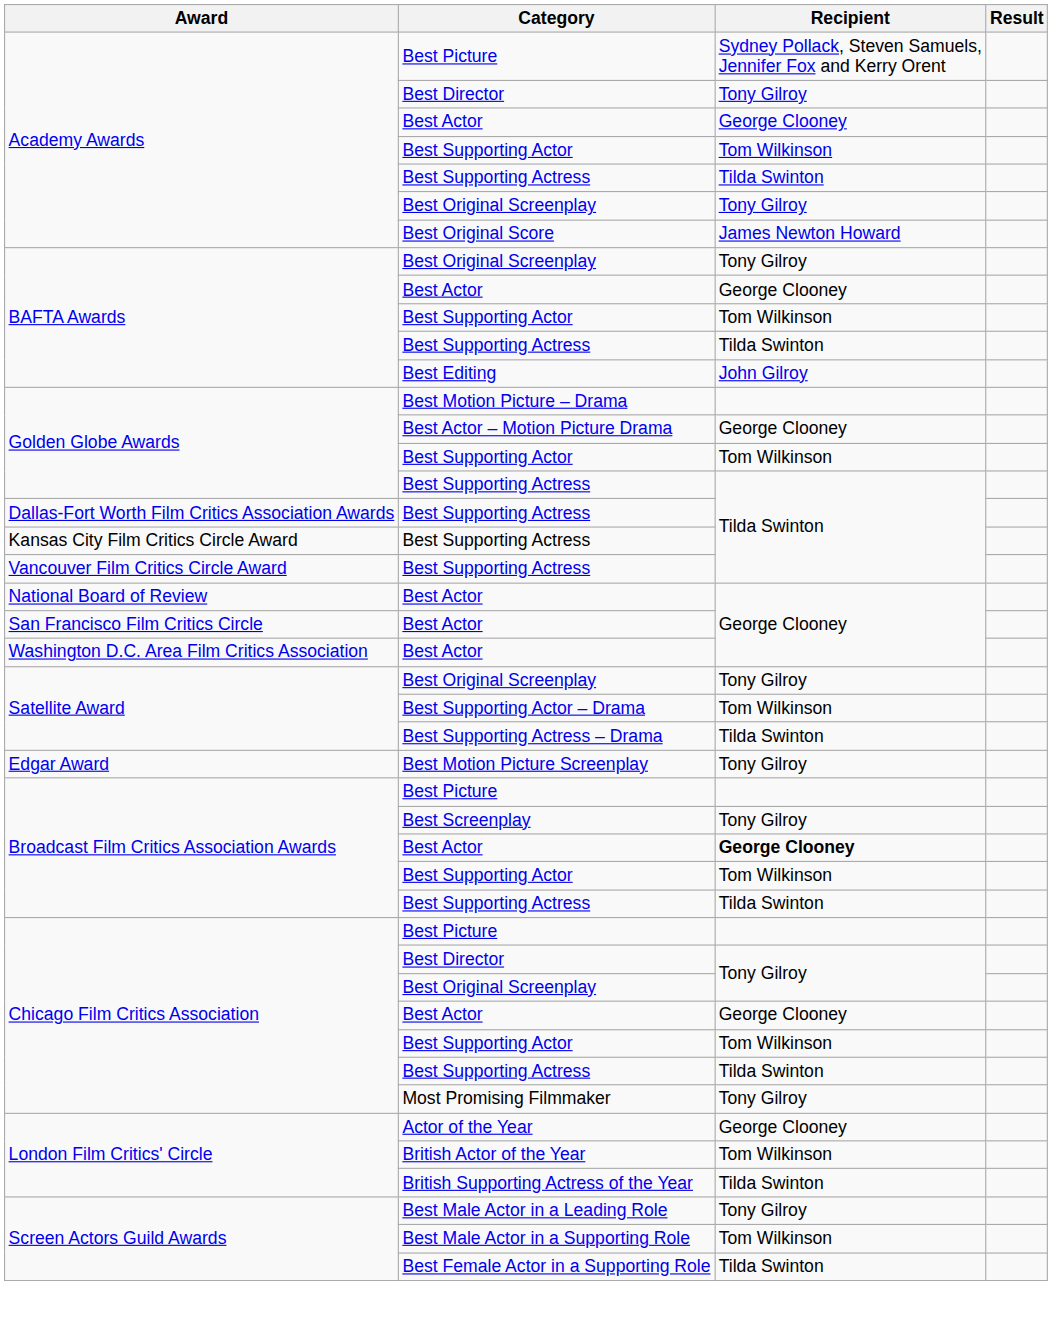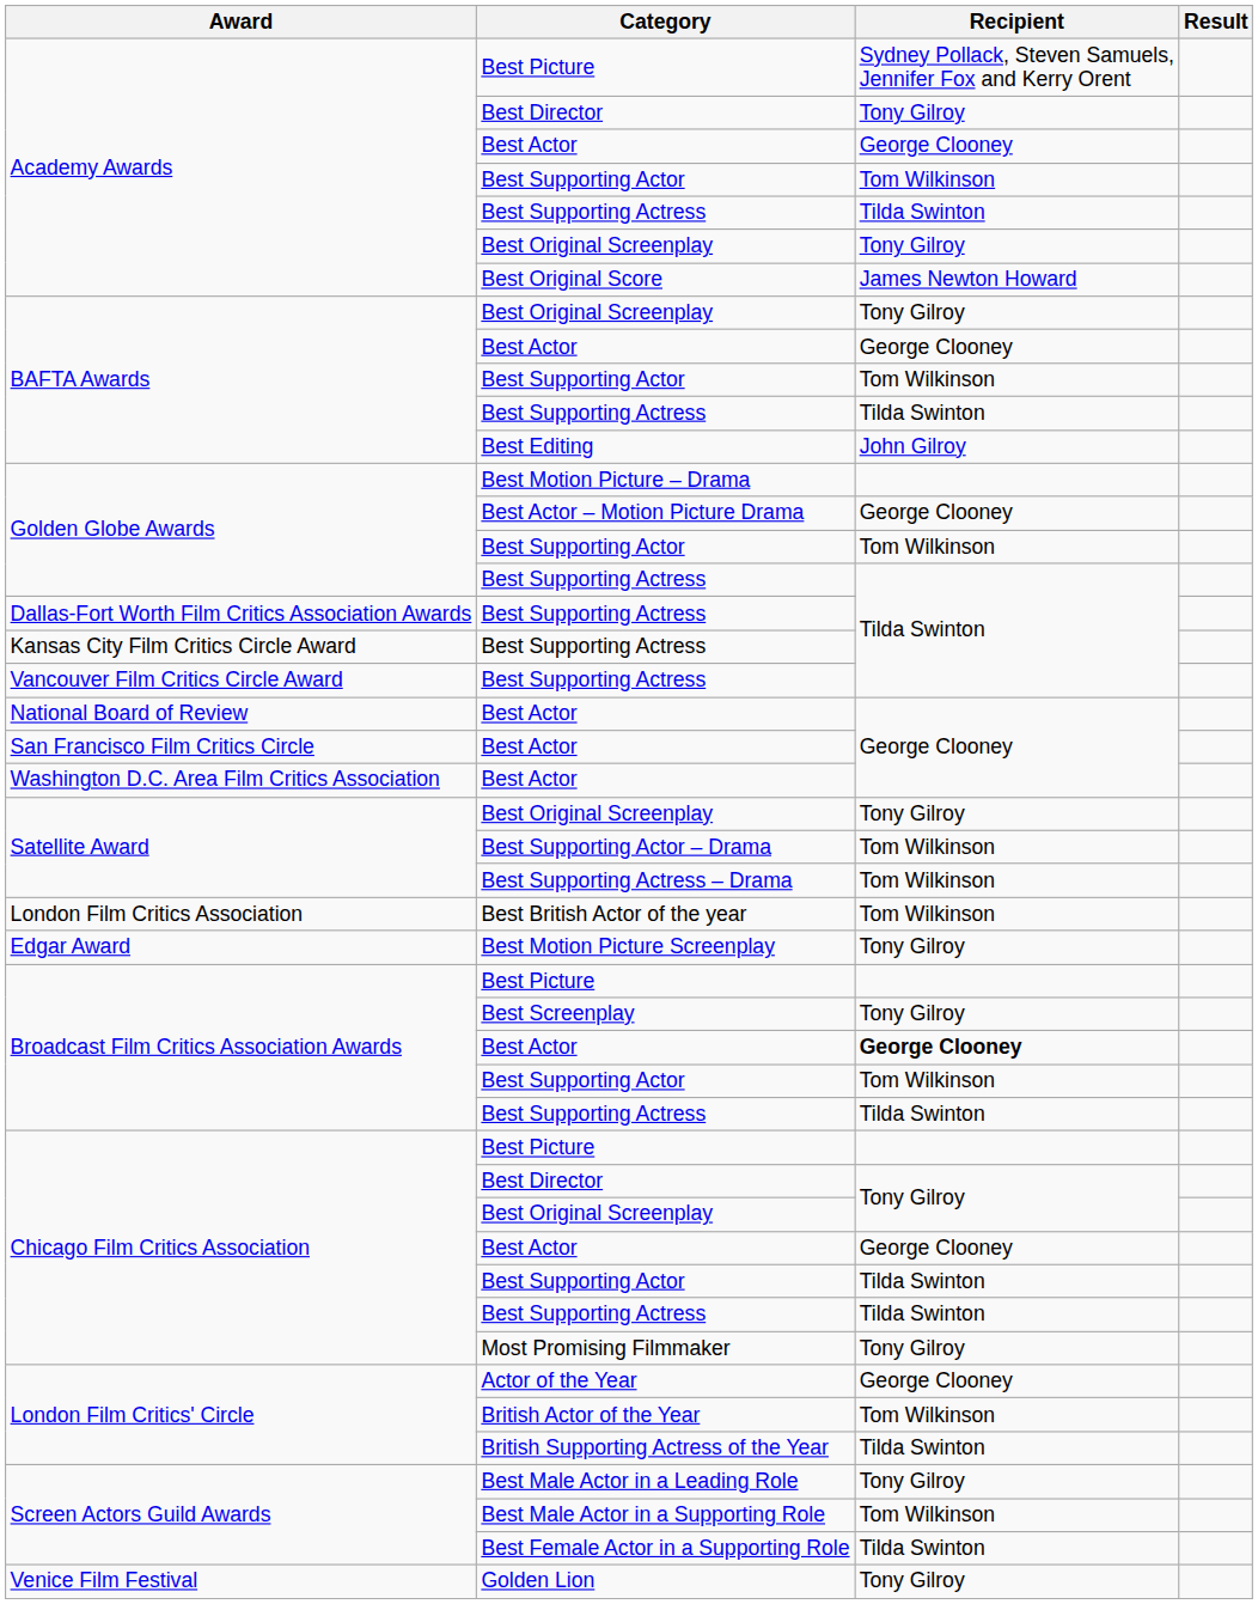 <table class="wikitable">
 <tr>
 <th>Award</th>
 <th>Category</th>
 <th>Recipient</th>
 <th>Result</th>
 </tr>
 <tr>
 <td rowspan=7><a href='#'>Academy Awards</a></td>
 <td><a href='#'>Best Picture</a></td>
 <td><a href='#'>Sydney Pollack</a>, Steven Samuels,<br><a href='#'>Jennifer Fox</a> and Kerry Orent</td>
 <td></td>
 </tr>
 <tr>
 <td><a href='#'>Best Director</a></td>
 <td><a href='#'>Tony Gilroy</a></td>
 <td></td>
 </tr>
 <tr>
 <td><a href='#'>Best Actor</a></td>
 <td><a href='#'>George Clooney</a></td>
 <td></td>
 </tr>
 <tr>
 <td><a href='#'>Best Supporting Actor</a></td>
 <td><a href='#'>Tom Wilkinson</a></td>
 <td></td>
 </tr>
 <tr>
 <td><a href='#'>Best Supporting Actress</a></td>
 <td><a href='#'>Tilda Swinton</a></td>
 <td></td>
 </tr>
 <tr>
 <td><a href='#'>Best Original Screenplay</a></td>
 <td><a href='#'>Tony Gilroy</a></td>
 <td></td>
 </tr>
 <tr>
 <td><a href='#'>Best Original Score</a></td>
 <td><a href='#'>James Newton Howard</a></td>
 <td></td>
 </tr>
 <tr>
 <td rowspan=5><a href='#'>BAFTA Awards</a></td>
 <td><a href='#'>Best Original Screenplay</a></td>
 <td>Tony Gilroy</td>
 <td></td>
 </tr>
 <tr>
 <td><a href='#'>Best Actor</a></td>
 <td>George Clooney</td>
 <td></td>
 </tr>
 <tr>
 <td><a href='#'>Best Supporting Actor</a></td>
 <td>Tom Wilkinson</td>
 <td></td>
 </tr>
 <tr>
 <td><a href='#'>Best Supporting Actress</a></td>
 <td>Tilda Swinton</td>
 <td></td>
 </tr>
 <tr>
 <td><a href='#'>Best Editing</a></td>
 <td><a href='#'>John Gilroy</a></td>
 <td></td>
 </tr>
 <tr>
 <td rowspan=4><a href='#'>Golden Globe Awards</a></td>
 <td><a href='#'>Best Motion Picture – Drama</a></td>
 <td></td>
 <td></td>
 </tr>
 <tr>
 <td><a href='#'>Best Actor – Motion Picture Drama</a></td>
 <td>George Clooney</td>
 <td></td>
 </tr>
 <tr>
 <td><a href='#'>Best Supporting Actor</a></td>
 <td>Tom Wilkinson</td>
 <td></td>
 </tr>
 <tr>
 <td><a href='#'>Best Supporting Actress</a></td>
 <td rowspan=4>Tilda Swinton</td>
 <td></td>
 </tr>
 <tr>
 <td><a href='#'>Dallas-Fort Worth Film Critics Association Awards</a></td>
 <td><a href='#'>Best Supporting Actress</a></td>
 <td></td>
 </tr>
 <tr>
 <td>Kansas City Film Critics Circle Award</td>
 <td>Best Supporting Actress</td>
 <td></td>
 </tr>
 <tr>
 <td><a href='#'>Vancouver Film Critics Circle Award</a></td>
 <td><a href='#'>Best Supporting Actress</a></td>
 <td></td>
 </tr>
 <tr>
 <td><a href='#'>National Board of Review</a></td>
 <td><a href='#'>Best Actor</a></td>
 <td rowspan=3>George Clooney</td>
 <td></td>
 </tr>
 <tr>
 <td><a href='#'>San Francisco Film Critics Circle</a></td>
 <td><a href='#'>Best Actor</a></td>
 <td></td>
 </tr>
 <tr>
 <td><a href='#'>Washington D.C. Area Film Critics Association</a></td>
 <td><a href='#'>Best Actor</a></td>
 <td></td>
 </tr>
 <tr>
 <td rowspan=3><a href='#'>Satellite Award</a></td>
 <td><a href='#'>Best Original Screenplay</a></td>
 <td>Tony Gilroy</td>
 <td></td>
 </tr>
 <tr>
 <td><a href='#'>Best Supporting Actor – Drama</a></td>
 <td>Tom Wilkinson</td>
 <td></td>
 </tr>
 <tr>
 <td><a href='#'>Best Supporting Actress – Drama</a></td>
-<td>Tilda Swinton</td>
+<td>Tom Wilkinson</td>
+<td></td>
+</tr>
+<tr>
+<td>London Film Critics Association</td>
+<td>Best British Actor of the year</td>
+<td>Tom Wilkinson</td>
 <td></td>
 </tr>
 <tr>
 <td><a href='#'>Edgar Award</a></td>
 <td><a href='#'>Best Motion Picture Screenplay</a></td>
 <td>Tony Gilroy</td>
 <td></td>
 </tr>
 <tr>
 <td rowspan=5><a href='#'>Broadcast Film Critics Association Awards</a></td>
 <td><a href='#'>Best Picture</a></td>
 <td></td>
 <td></td>
 </tr>
 <tr>
 <td><a href='#'>Best Screenplay</a></td>
 <td>Tony Gilroy</td>
 <td></td>
 </tr>
 <tr>
 <td><a href='#'>Best Actor</a></td>
 <td><strong>George Clooney</strong></td>
 <td></td>
 </tr>
 <tr>
 <td><a href='#'>Best Supporting Actor</a></td>
 <td>Tom Wilkinson</td>
 <td></td>
 </tr>
 <tr>
 <td><a href='#'>Best Supporting Actress</a></td>
 <td>Tilda Swinton</td>
 <td></td>
 </tr>
 <tr>
 <td rowspan=7><a href='#'>Chicago Film Critics Association</a></td>
 <td><a href='#'>Best Picture</a></td>
 <td></td>
 <td></td>
 </tr>
 <tr>
 <td><a href='#'>Best Director</a></td>
 <td rowspan=2>Tony Gilroy</td>
 <td></td>
 </tr>
 <tr>
 <td><a href='#'>Best Original Screenplay</a></td>
 <td></td>
 </tr>
 <tr>
 <td><a href='#'>Best Actor</a></td>
 <td>George Clooney</td>
 <td></td>
 </tr>
 <tr>
 <td><a href='#'>Best Supporting Actor</a></td>
-<td>Tom Wilkinson</td>
+<td>Tilda Swinton</td>
 <td></td>
 </tr>
 <tr>
 <td><a href='#'>Best Supporting Actress</a></td>
 <td>Tilda Swinton</td>
 <td></td>
 </tr>
 <tr>
 <td>Most Promising Filmmaker</td>
 <td>Tony Gilroy</td>
 <td></td>
 </tr>
 <tr>
 <td rowspan=3><a href='#'>London Film Critics' Circle</a></td>
 <td><a href='#'>Actor of the Year</a></td>
 <td>George Clooney</td>
 <td></td>
 </tr>
 <tr>
 <td><a href='#'>British Actor of the Year</a></td>
 <td>Tom Wilkinson</td>
 <td></td>
 </tr>
 <tr>
 <td><a href='#'>British Supporting Actress of the Year</a></td>
 <td>Tilda Swinton</td>
 <td></td>
 </tr>
 <tr>
 <td rowspan=3><a href='#'>Screen Actors Guild Awards</a></td>
 <td><a href='#'>Best Male Actor in a Leading Role</a></td>
 <td>Tony Gilroy</td>
 <td></td>
 </tr>
 <tr>
 <td><a href='#'>Best Male Actor in a Supporting Role</a></td>
 <td>Tom Wilkinson</td>
 <td></td>
 </tr>
 <tr>
 <td><a href='#'>Best Female Actor in a Supporting Role</a></td>
 <td>Tilda Swinton</td>
 <td></td>
 </tr>
 <tr>
+<td><a href='#'>Venice Film Festival</a></td>
+<td><a href='#'>Golden Lion</a></td>
+<td>Tony Gilroy</td>
+<td></td>
+</tr>
+<tr>
 </tr>
 </table>
